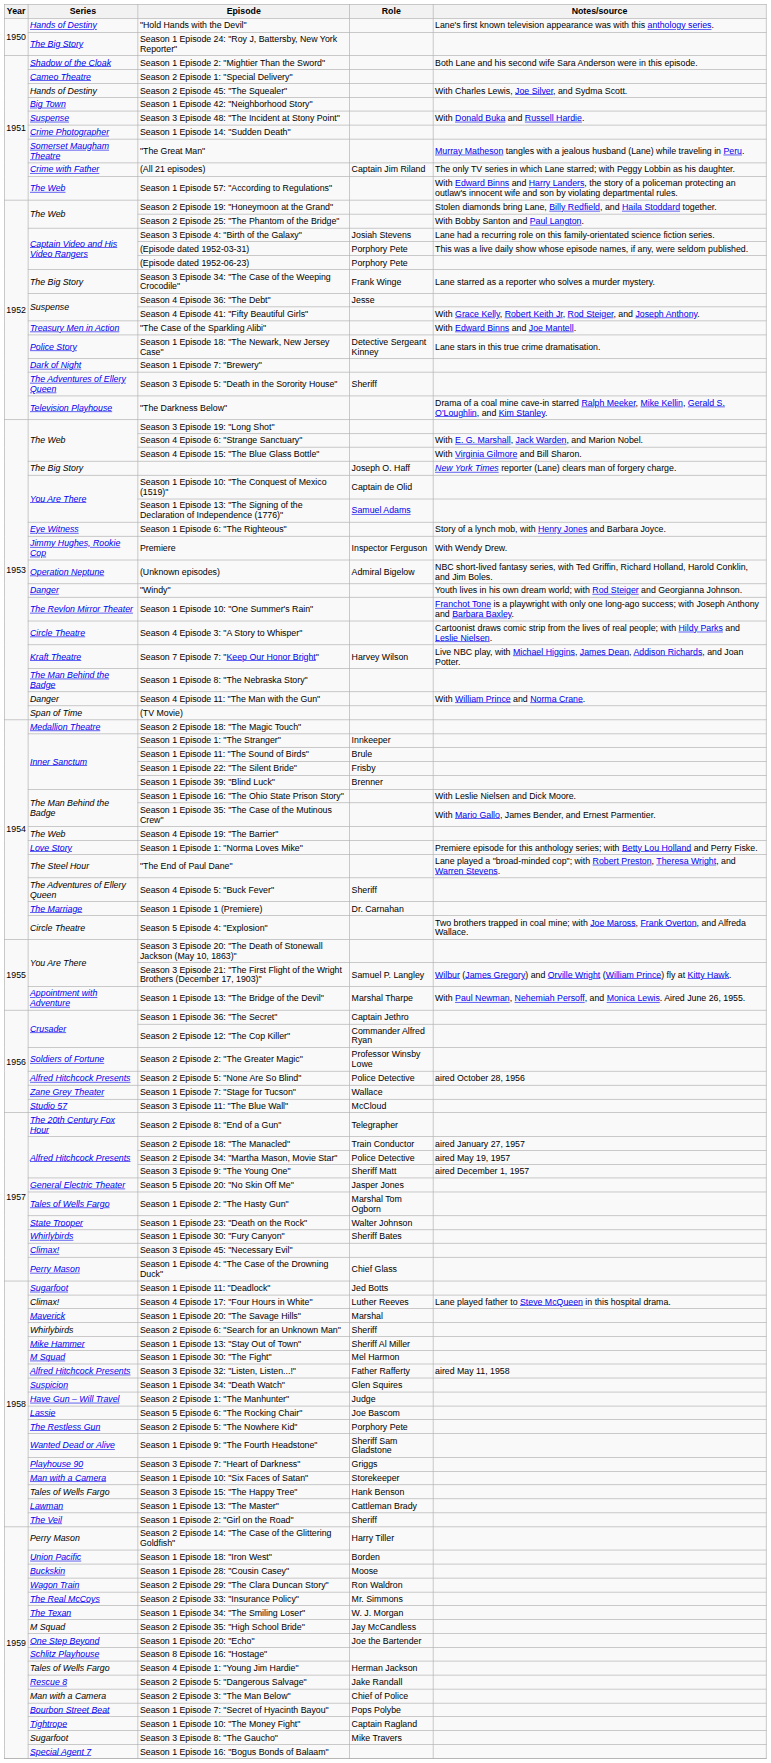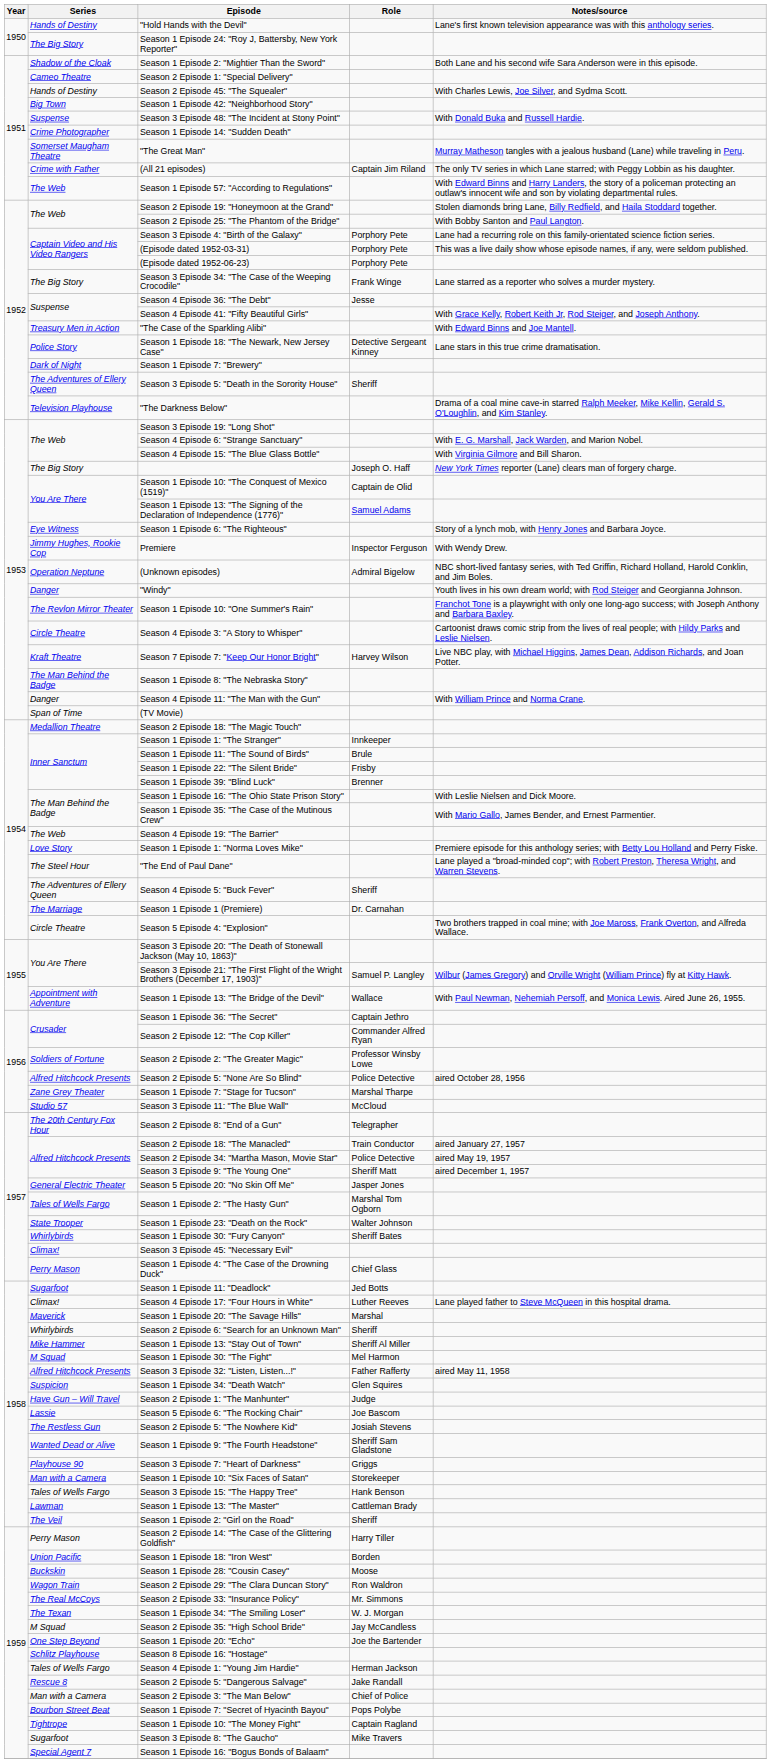 <table class="wikitable sortable plainrowheaders" style="font-size: 90%">
 <tr>
 <th scope="col">Year</th>
 <th scope="col">Series</th>
 <th scope="col">Episode</th>
 <th scope="col">Role</th>
 <th scope="col">Notes/source</th>
 </tr>
 <tr>
 <td rowspan=2>1950</td>
 <td><em><a href='#'>Hands of Destiny</a></em></td>
 <td>"Hold Hands with the Devil"</td>
 <td></td>
 <td>Lane's first known television appearance was with this <a href='#'>anthology series</a>.</td>
 </tr>
 <tr>
 <td><em><a href='#'>The Big Story</a></em></td>
 <td>Season 1 Episode 24: "Roy J, Battersby, New York Reporter"</td>
 <td></td>
 <td></td>
 </tr>
 <tr>
 <td rowspan=9>1951</td>
 <td><em><a href='#'>Shadow of the Cloak</a></em></td>
 <td>Season 1 Episode 2: "Mightier Than the Sword"</td>
 <td></td>
 <td>Both Lane and his second wife Sara Anderson were in this episode.</td>
 </tr>
 <tr>
 <td><em><a href='#'>Cameo Theatre</a></em></td>
 <td>Season 2 Episode 1: "Special Delivery"</td>
 <td></td>
 <td></td>
 </tr>
 <tr>
 <td><em>Hands of Destiny</em></td>
 <td>Season 2 Episode 45: "The Squealer"</td>
 <td></td>
 <td>With Charles Lewis, <a href='#'>Joe Silver</a>, and Sydma Scott.</td>
 </tr>
 <tr>
 <td><em><a href='#'>Big Town</a></em></td>
 <td>Season 1 Episode 42: "Neighborhood Story"</td>
 <td></td>
 <td></td>
 </tr>
 <tr>
 <td><em><a href='#'>Suspense</a></em></td>
 <td>Season 3 Episode 48: "The Incident at Stony Point"</td>
 <td></td>
 <td>With <a href='#'>Donald Buka</a> and <a href='#'>Russell Hardie</a>.</td>
 </tr>
 <tr>
 <td><em><a href='#'>Crime Photographer</a></em></td>
 <td>Season 1 Episode 14: "Sudden Death"</td>
 <td></td>
 <td></td>
 </tr>
 <tr>
 <td><em><a href='#'>Somerset Maugham Theatre</a></em></td>
 <td>"The Great Man"</td>
 <td></td>
 <td><a href='#'>Murray Matheson</a> tangles with a jealous husband (Lane) while traveling in <a href='#'>Peru</a>.</td>
 </tr>
 <tr>
 <td><em><a href='#'>Crime with Father</a></em></td>
 <td>(All 21 episodes)</td>
 <td>Captain Jim Riland</td>
 <td>The only TV series in which Lane starred; with Peggy Lobbin as his daughter.</td>
 </tr>
 <tr>
 <td><em><a href='#'>The Web</a></em></td>
 <td>Season 1 Episode 57: "According to Regulations"</td>
 <td></td>
 <td>With <a href='#'>Edward Binns</a> and <a href='#'>Harry Landers</a>, the story of a policeman protecting an outlaw's innocent wife and son by violating departmental rules.</td>
 </tr>
 <tr>
 <td rowspan=13>1952</td>
 <td rowspan=2><em>The Web</em></td>
 <td>Season 2 Episode 19: "Honeymoon at the Grand"</td>
 <td></td>
 <td>Stolen diamonds bring Lane, <a href='#'>Billy Redfield</a>, and <a href='#'>Haila Stoddard</a> together.</td>
 </tr>
 <tr>
 <td>Season 2 Episode 25: "The Phantom of the Bridge"</td>
 <td></td>
 <td>With Bobby Santon and <a href='#'>Paul Langton</a>.</td>
 </tr>
 <tr>
 <td rowspan=3><em><a href='#'>Captain Video and His Video Rangers</a></em></td>
 <td>Season 3 Episode 4: "Birth of the Galaxy"</td>
-<td>Josiah Stevens</td>
+<td>Porphory Pete</td>
 <td>Lane had a recurring role on this family-orientated science fiction series.</td>
 </tr>
 <tr>
 <td>(Episode dated 1952-03-31)</td>
 <td>Porphory Pete</td>
 <td>This was a live daily show whose episode names, if any, were seldom published.</td>
 </tr>
 <tr>
 <td>(Episode dated 1952-06-23)</td>
 <td>Porphory Pete</td>
 <td></td>
 </tr>
 <tr>
 <td><em>The Big Story</em></td>
 <td>Season 3 Episode 34: "The Case of the Weeping Crocodile"</td>
 <td>Frank Winge</td>
 <td>Lane starred as a reporter who solves a murder mystery.</td>
 </tr>
 <tr>
 <td rowspan=2><em>Suspense</em></td>
 <td>Season 4 Episode 36: "The Debt"</td>
 <td>Jesse</td>
 <td></td>
 </tr>
 <tr>
 <td>Season 4 Episode 41: "Fifty Beautiful Girls"</td>
 <td></td>
 <td>With <a href='#'>Grace Kelly</a>, <a href='#'>Robert Keith Jr</a>, <a href='#'>Rod Steiger</a>, and <a href='#'>Joseph Anthony</a>.</td>
 </tr>
 <tr>
 <td><em><a href='#'>Treasury Men in Action</a></em></td>
 <td>"The Case of the Sparkling Alibi"</td>
 <td></td>
 <td>With <a href='#'>Edward Binns</a> and <a href='#'>Joe Mantell</a>.</td>
 </tr>
 <tr>
 <td><em><a href='#'>Police Story</a></em></td>
 <td>Season 1 Episode 18: "The Newark, New Jersey Case"</td>
 <td>Detective Sergeant Kinney</td>
 <td>Lane stars in this true crime dramatisation.</td>
 </tr>
 <tr>
 <td><em><a href='#'>Dark of Night</a></em></td>
 <td>Season 1 Episode 7: "Brewery"</td>
 <td></td>
 <td></td>
 </tr>
 <tr>
 <td><em><a href='#'>The Adventures of Ellery Queen</a></em></td>
 <td>Season 3 Episode 5: "Death in the Sorority House"</td>
 <td>Sheriff</td>
 <td></td>
 </tr>
 <tr>
 <td><em><a href='#'>Television Playhouse</a></em></td>
 <td>"The Darkness Below"</td>
 <td></td>
 <td>Drama of a coal mine cave-in starred <a href='#'>Ralph Meeker</a>, <a href='#'>Mike Kellin</a>, <a href='#'>Gerald S. O'Loughlin</a>, and <a href='#'>Kim Stanley</a>.</td>
 </tr>
 <tr>
 <td rowspan=16>1953</td>
 <td rowspan=3><em>The Web</em></td>
 <td>Season 3 Episode 19: "Long Shot"</td>
 <td></td>
 <td></td>
 </tr>
 <tr>
 <td>Season 4 Episode 6: "Strange Sanctuary"</td>
 <td></td>
 <td>With <a href='#'>E. G. Marshall</a>, <a href='#'>Jack Warden</a>, and Marion Nobel.</td>
 </tr>
 <tr>
 <td>Season 4 Episode 15: "The Blue Glass Bottle"</td>
 <td></td>
 <td>With <a href='#'>Virginia Gilmore</a> and Bill Sharon.</td>
 </tr>
 <tr>
 <td><em>The Big Story</em></td>
 <td></td>
 <td>Joseph O. Haff</td>
 <td><em><a href='#'>New York Times</a></em> reporter (Lane) clears man of forgery charge.</td>
 </tr>
 <tr>
 <td rowspan=2><em><a href='#'>You Are There</a></em></td>
 <td>Season 1 Episode 10: "The Conquest of Mexico (1519)"</td>
 <td>Captain de Olid</td>
 <td></td>
 </tr>
 <tr>
 <td>Season 1 Episode 13: "The Signing of the Declaration of Independence (1776)"</td>
 <td><a href='#'>Samuel Adams</a></td>
 <td></td>
 </tr>
 <tr>
 <td><em><a href='#'>Eye Witness</a></em></td>
 <td>Season 1 Episode 6: "The Righteous"</td>
 <td></td>
 <td>Story of a lynch mob, with <a href='#'>Henry Jones</a> and Barbara Joyce.</td>
 </tr>
 <tr>
 <td><em><a href='#'>Jimmy Hughes, Rookie Cop</a></em></td>
 <td>Premiere</td>
 <td>Inspector Ferguson</td>
 <td>With Wendy Drew.</td>
 </tr>
 <tr>
 <td><em><a href='#'>Operation Neptune</a></em></td>
 <td>(Unknown episodes)</td>
 <td>Admiral Bigelow</td>
 <td>NBC short-lived fantasy series, with Ted Griffin, Richard Holland, Harold Conklin, and Jim Boles.</td>
 </tr>
 <tr>
 <td><em><a href='#'>Danger</a></em></td>
 <td>"Windy"</td>
 <td></td>
 <td>Youth lives in his own dream world; with <a href='#'>Rod Steiger</a> and Georgianna Johnson.</td>
 </tr>
 <tr>
 <td><em><a href='#'>The Revlon Mirror Theater</a></em></td>
 <td>Season 1 Episode 10: "One Summer's Rain"</td>
 <td></td>
 <td><a href='#'>Franchot Tone</a> is a playwright with only one long-ago success; with Joseph Anthony and <a href='#'>Barbara Baxley</a>.</td>
 </tr>
 <tr>
 <td><em><a href='#'>Circle Theatre</a></em></td>
 <td>Season 4 Episode 3: "A Story to Whisper"</td>
 <td></td>
 <td>Cartoonist draws comic strip from the lives of real people; with <a href='#'>Hildy Parks</a> and <a href='#'>Leslie Nielsen</a>.</td>
 </tr>
 <tr>
 <td><em><a href='#'>Kraft Theatre</a></em></td>
 <td>Season 7 Episode 7: "<a href='#'>Keep Our Honor Bright</a>"</td>
 <td>Harvey Wilson</td>
 <td>Live NBC play, with <a href='#'>Michael Higgins</a>, <a href='#'>James Dean</a>, <a href='#'>Addison Richards</a>, and Joan Potter.</td>
 </tr>
 <tr>
 <td><em><a href='#'>The Man Behind the Badge</a></em></td>
 <td>Season 1 Episode 8: "The Nebraska Story"</td>
 <td></td>
 <td></td>
 </tr>
 <tr>
 <td><em>Danger</em></td>
 <td>Season 4 Episode 11: "The Man with the Gun"</td>
 <td></td>
 <td>With <a href='#'>William Prince</a> and <a href='#'>Norma Crane</a>.</td>
 </tr>
 <tr>
 <td><em>Span of Time</em></td>
 <td>(TV Movie)</td>
 <td></td>
 <td></td>
 </tr>
 <tr>
 <td rowspan=13>1954</td>
 <td><em><a href='#'>Medallion Theatre</a></em></td>
 <td>Season 2 Episode 18: "The Magic Touch"</td>
 <td></td>
 <td></td>
 </tr>
 <tr>
 <td rowspan=4><em><a href='#'>Inner Sanctum</a></em></td>
 <td>Season 1 Episode 1: "The Stranger"</td>
 <td>Innkeeper</td>
 <td></td>
 </tr>
 <tr>
 <td>Season 1 Episode 11: "The Sound of Birds"</td>
 <td>Brule</td>
 <td></td>
 </tr>
 <tr>
 <td>Season 1 Episode 22: "The Silent Bride"</td>
 <td>Frisby</td>
 <td></td>
 </tr>
 <tr>
 <td>Season 1 Episode 39: "Blind Luck"</td>
 <td>Brenner</td>
 <td></td>
 </tr>
 <tr>
 <td rowspan=2><em>The Man Behind the Badge</em></td>
 <td>Season 1 Episode 16: "The Ohio State Prison Story"</td>
 <td></td>
 <td>With Leslie Nielsen and Dick Moore.</td>
 </tr>
 <tr>
 <td>Season 1 Episode 35: "The Case of the Mutinous Crew"</td>
 <td></td>
 <td>With <a href='#'>Mario Gallo</a>, James Bender, and Ernest Parmentier.</td>
 </tr>
 <tr>
 <td><em>The Web</em></td>
 <td>Season 4 Episode 19: "The Barrier"</td>
 <td></td>
 <td></td>
 </tr>
 <tr>
 <td><em><a href='#'>Love Story</a></em></td>
 <td>Season 1 Episode 1: "Norma Loves Mike"</td>
 <td></td>
 <td>Premiere episode for this anthology series; with <a href='#'>Betty Lou Holland</a> and Perry Fiske.</td>
 </tr>
 <tr>
 <td><em>The Steel Hour</em></td>
 <td>"The End of Paul Dane"</td>
 <td></td>
 <td>Lane played a "broad-minded cop"; with <a href='#'>Robert Preston</a>, <a href='#'>Theresa Wright</a>, and <a href='#'>Warren Stevens</a>.</td>
 </tr>
 <tr>
 <td><em>The Adventures of Ellery Queen</em></td>
 <td>Season 4 Episode 5: "Buck Fever"</td>
 <td>Sheriff</td>
 <td></td>
 </tr>
 <tr>
 <td><em><a href='#'>The Marriage</a></em></td>
 <td>Season 1 Episode 1 (Premiere)</td>
 <td>Dr. Carnahan</td>
 <td></td>
 </tr>
 <tr>
 <td><em>Circle Theatre</em></td>
 <td>Season 5 Episode 4: "Explosion"</td>
 <td></td>
 <td>Two brothers trapped in coal mine; with <a href='#'>Joe Maross</a>, <a href='#'>Frank Overton</a>, and Alfreda Wallace.</td>
 </tr>
 <tr>
 <td rowspan=3>1955</td>
 <td rowspan=2><em>You Are There</em></td>
 <td>Season 3 Episode 20: "The Death of Stonewall Jackson (May 10, 1863)"</td>
 <td></td>
 <td></td>
 </tr>
 <tr>
 <td>Season 3 Episode 21: "The First Flight of the Wright Brothers (December 17, 1903)"</td>
 <td>Samuel P. Langley</td>
 <td><a href='#'>Wilbur</a> (<a href='#'>James Gregory</a>) and <a href='#'>Orville Wright</a> (<a href='#'>William Prince</a>) fly at <a href='#'>Kitty Hawk</a>.</td>
 </tr>
 <tr>
 <td><em><a href='#'>Appointment with Adventure</a></em></td>
 <td>Season 1 Episode 13: "The Bridge of the Devil"</td>
-<td>Marshal Tharpe</td>
+<td>Wallace</td>
 <td>With <a href='#'>Paul Newman</a>, <a href='#'>Nehemiah Persoff</a>, and <a href='#'>Monica Lewis</a>. Aired June 26, 1955.</td>
 </tr>
 <tr>
 <td rowspan=6>1956</td>
 <td rowspan=2><em><a href='#'>Crusader</a></em></td>
 <td>Season 1 Episode 36: "The Secret"</td>
 <td>Captain Jethro</td>
 <td></td>
 </tr>
 <tr>
 <td>Season 2 Episode 12: "The Cop Killer"</td>
 <td>Commander Alfred Ryan</td>
 <td></td>
 </tr>
 <tr>
 <td><em><a href='#'>Soldiers of Fortune</a></em></td>
 <td>Season 2 Episode 2: "The Greater Magic"</td>
 <td>Professor Winsby Lowe</td>
 <td></td>
 </tr>
 <tr>
 <td><em><a href='#'>Alfred Hitchcock Presents</a></em></td>
 <td>Season 2 Episode 5: "None Are So Blind"</td>
 <td>Police Detective</td>
 <td>aired October 28, 1956</td>
 </tr>
 <tr>
 <td><em><a href='#'>Zane Grey Theater</a></em></td>
 <td>Season 1 Episode 7: "Stage for Tucson"</td>
-<td>Wallace</td>
+<td>Marshal Tharpe</td>
 <td></td>
 </tr>
 <tr>
 <td><em><a href='#'>Studio 57</a></em></td>
 <td>Season 3 Episode 11: "The Blue Wall"</td>
 <td>McCloud</td>
 <td></td>
 </tr>
 <tr>
 <td rowspan=10>1957</td>
 <td><em><a href='#'>The 20th Century Fox Hour</a></em></td>
 <td>Season 2 Episode 8: "End of a Gun"</td>
 <td>Telegrapher</td>
 <td></td>
 </tr>
 <tr>
 <td rowspan=3><em><a href='#'>Alfred Hitchcock Presents</a></em></td>
 <td>Season 2 Episode 18: "The Manacled"</td>
 <td>Train Conductor</td>
 <td>aired January 27, 1957</td>
 </tr>
 <tr>
 <td>Season 2 Episode 34: "Martha Mason, Movie Star"</td>
 <td>Police Detective</td>
 <td>aired May 19, 1957</td>
 </tr>
 <tr>
 <td>Season 3 Episode 9: "The Young One"</td>
 <td>Sheriff Matt</td>
 <td>aired December 1, 1957</td>
 </tr>
 <tr>
 <td><em><a href='#'>General Electric Theater</a></em></td>
 <td>Season 5 Episode 20: "No Skin Off Me"</td>
 <td>Jasper Jones</td>
 <td></td>
 </tr>
 <tr>
 <td><em><a href='#'>Tales of Wells Fargo</a></em></td>
 <td>Season 1 Episode 2: "The Hasty Gun"</td>
 <td>Marshal Tom Ogborn</td>
 <td></td>
 </tr>
 <tr>
 <td><em><a href='#'>State Trooper</a></em></td>
 <td>Season 1 Episode 23: "Death on the Rock"</td>
 <td>Walter Johnson</td>
 <td></td>
 </tr>
 <tr>
 <td><em><a href='#'>Whirlybirds</a></em></td>
 <td>Season 1 Episode 30: "Fury Canyon"</td>
 <td>Sheriff Bates</td>
 <td></td>
 </tr>
 <tr>
 <td><em><a href='#'>Climax!</a></em></td>
 <td>Season 3 Episode 45: "Necessary Evil"</td>
 <td></td>
 <td></td>
 </tr>
 <tr>
 <td><em><a href='#'>Perry Mason</a></em></td>
 <td>Season 1 Episode 4: "The Case of the Drowning Duck"</td>
 <td>Chief Glass</td>
 <td></td>
 </tr>
 <tr>
 <td rowspan=17>1958</td>
 <td><em><a href='#'>Sugarfoot</a></em></td>
 <td>Season 1 Episode 11: "Deadlock"</td>
 <td>Jed Botts</td>
 <td></td>
 </tr>
 <tr>
 <td><em>Climax!</em></td>
 <td>Season 4 Episode 17: "Four Hours in White"</td>
 <td>Luther Reeves</td>
 <td>Lane played father to <a href='#'>Steve McQueen</a> in this hospital drama.</td>
 </tr>
 <tr>
 <td><em><a href='#'>Maverick</a></em></td>
 <td>Season 1 Episode 20: "The Savage Hills"</td>
 <td>Marshal</td>
 <td></td>
 </tr>
 <tr>
 <td><em>Whirlybirds</em></td>
 <td>Season 2 Episode 6: "Search for an Unknown Man"</td>
 <td>Sheriff</td>
 <td></td>
 </tr>
 <tr>
 <td><em><a href='#'>Mike Hammer</a></em></td>
 <td>Season 1 Episode 13: "Stay Out of Town"</td>
 <td>Sheriff Al Miller</td>
 <td></td>
 </tr>
 <tr>
 <td><em><a href='#'>M Squad</a></em></td>
 <td>Season 1 Episode 30: "The Fight"</td>
 <td>Mel Harmon</td>
 <td></td>
 </tr>
 <tr>
 <td><em><a href='#'>Alfred Hitchcock Presents</a></em></td>
 <td>Season 3 Episode 32: "Listen, Listen...!"</td>
 <td>Father Rafferty</td>
 <td>aired May 11, 1958</td>
 </tr>
 <tr>
 <td><em><a href='#'>Suspicion</a></em></td>
 <td>Season 1 Episode 34: "Death Watch"</td>
 <td>Glen Squires</td>
 <td></td>
 </tr>
 <tr>
 <td><em><a href='#'>Have Gun – Will Travel</a></em></td>
 <td>Season 2 Episode 1: "The Manhunter"</td>
 <td>Judge</td>
 <td></td>
 </tr>
 <tr>
 <td><em><a href='#'>Lassie</a></em></td>
 <td>Season 5 Episode 6: "The Rocking Chair"</td>
 <td>Joe Bascom</td>
 <td></td>
 </tr>
 <tr>
 <td><em><a href='#'>The Restless Gun</a></em></td>
 <td>Season 2 Episode 5: "The Nowhere Kid"</td>
-<td>Porphory Pete</td>
+<td>Josiah Stevens</td>
 <td></td>
 </tr>
 <tr>
 <td><em><a href='#'>Wanted Dead or Alive</a></em></td>
 <td>Season 1 Episode 9: "The Fourth Headstone"</td>
 <td>Sheriff Sam Gladstone</td>
 <td></td>
 </tr>
 <tr>
 <td><em><a href='#'>Playhouse 90</a></em></td>
 <td>Season 3 Episode 7: "Heart of Darkness"</td>
 <td>Griggs</td>
 <td></td>
 </tr>
 <tr>
 <td><em><a href='#'>Man with a Camera</a></em></td>
 <td>Season 1 Episode 10: "Six Faces of Satan"</td>
 <td>Storekeeper</td>
 <td></td>
 </tr>
 <tr>
 <td><em>Tales of Wells Fargo</em></td>
 <td>Season 3 Episode 15: "The Happy Tree"</td>
 <td>Hank Benson</td>
 <td></td>
 </tr>
 <tr>
 <td><em><a href='#'>Lawman</a></em></td>
 <td>Season 1 Episode 13: "The Master"</td>
 <td>Cattleman Brady</td>
 <td></td>
 </tr>
 <tr>
 <td><em><a href='#'>The Veil</a></em></td>
 <td>Season 1 Episode 2: "Girl on the Road"</td>
 <td>Sheriff</td>
 <td></td>
 </tr>
 <tr>
 <td rowspan=16>1959</td>
 <td><em>Perry Mason</em></td>
 <td>Season 2 Episode 14: "The Case of the Glittering Goldfish"</td>
 <td>Harry Tiller</td>
 <td></td>
 </tr>
 <tr>
 <td><em><a href='#'>Union Pacific</a></em></td>
 <td>Season 1 Episode 18: "Iron West"</td>
 <td>Borden</td>
 <td></td>
 </tr>
 <tr>
 <td><em><a href='#'>Buckskin</a></em></td>
 <td>Season 1 Episode 28: "Cousin Casey"</td>
 <td>Moose</td>
 <td></td>
 </tr>
 <tr>
 <td><em><a href='#'>Wagon Train</a></em></td>
 <td>Season 2 Episode 29: "The Clara Duncan Story"</td>
 <td>Ron Waldron</td>
 <td></td>
 </tr>
 <tr>
 <td><em><a href='#'>The Real McCoys</a></em></td>
 <td>Season 2 Episode 33: "Insurance Policy"</td>
 <td>Mr. Simmons</td>
 <td></td>
 </tr>
 <tr>
 <td><em><a href='#'>The Texan</a></em></td>
 <td>Season 1 Episode 34: "The Smiling Loser"</td>
 <td>W. J. Morgan</td>
 <td></td>
 </tr>
 <tr>
 <td><em>M Squad</em></td>
 <td>Season 2 Episode 35: "High School Bride"</td>
 <td>Jay McCandless</td>
 <td></td>
 </tr>
 <tr>
 <td><em><a href='#'>One Step Beyond</a></em></td>
 <td>Season 1 Episode 20: "Echo"</td>
 <td>Joe the Bartender</td>
 <td></td>
 </tr>
 <tr>
 <td><em><a href='#'>Schlitz Playhouse</a></em></td>
 <td>Season 8 Episode 16: "Hostage"</td>
 <td></td>
 <td></td>
 </tr>
 <tr>
 <td><em>Tales of Wells Fargo</em></td>
 <td>Season 4 Episode 1: "Young Jim Hardie"</td>
 <td>Herman Jackson</td>
 <td></td>
 </tr>
 <tr>
 <td><em><a href='#'>Rescue 8</a></em></td>
 <td>Season 2 Episode 5: "Dangerous Salvage"</td>
 <td>Jake Randall</td>
 <td></td>
 </tr>
 <tr>
 <td><em>Man with a Camera</em></td>
 <td>Season 2 Episode 3: "The Man Below"</td>
 <td>Chief of Police</td>
 <td></td>
 </tr>
 <tr>
 <td><em><a href='#'>Bourbon Street Beat</a></em></td>
 <td>Season 1 Episode 7: "Secret of Hyacinth Bayou"</td>
 <td>Pops Polybe</td>
 <td></td>
 </tr>
 <tr>
 <td><em><a href='#'>Tightrope</a></em></td>
 <td>Season 1 Episode 10: "The Money Fight"</td>
 <td>Captain Ragland</td>
 <td></td>
 </tr>
 <tr>
 <td><em>Sugarfoot</em></td>
 <td>Season 3 Episode 8: "The Gaucho"</td>
 <td>Mike Travers</td>
 <td></td>
 </tr>
 <tr>
 <td><em><a href='#'>Special Agent 7</a></em></td>
 <td>Season 1 Episode 16: "Bogus Bonds of Balaam"</td>
 <td></td>
 <td></td>
 </tr>
 <tr>
 </tr>
 </table>
